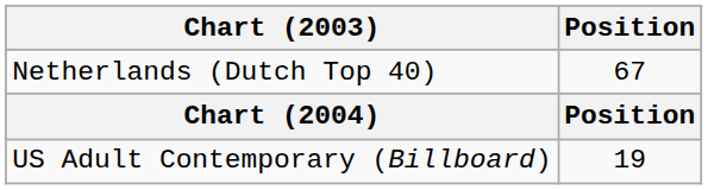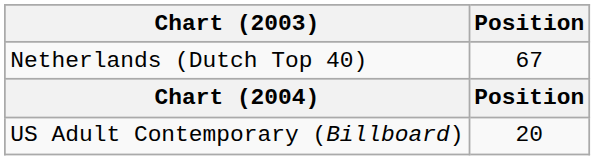 <table class="wikitable">
 <tr>
 <th>Chart (2003)</th>
 <th>Position</th>
 </tr>
 <tr>
 <td>Netherlands (Dutch Top 40)</td>
 <td align="center">67</td>
 </tr>
 <tr>
 <th>Chart (2004)</th>
 <th>Position</th>
 </tr>
 <tr>
 <td>US Adult Contemporary (<em>Billboard</em>)</td>
-<td align="center">19</td>
+<td align="center">20</td>
 </tr>
 </table>
